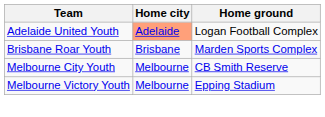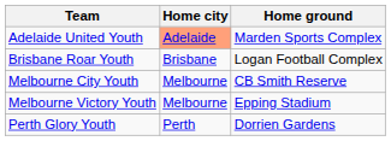 <table class="wikitable sortable" style="text-align: left;">
 <tr>
 <th>Team</th>
 <th>Home city</th>
 <th>Home ground</th>
 </tr>
 <tr>
 <td><a href='#'>Adelaide United Youth</a></td>
 <td style="background: lightsalmon;"><a href='#'>Adelaide</a></td>
-<td>Logan Football Complex</td>
+<td><a href='#'>Marden Sports Complex</a></td>
 </tr>
 <tr>
 <td><a href='#'>Brisbane Roar Youth</a></td>
 <td><a href='#'>Brisbane</a></td>
-<td><a href='#'>Marden Sports Complex</a></td>
+<td>Logan Football Complex</td>
 </tr>
 <tr>
 <td><a href='#'>Melbourne City Youth</a></td>
 <td><a href='#'>Melbourne</a></td>
 <td><a href='#'>CB Smith Reserve</a></td>
 </tr>
 <tr>
 <td><a href='#'>Melbourne Victory Youth</a></td>
 <td><a href='#'>Melbourne</a></td>
 <td><a href='#'>Epping Stadium</a></td>
 </tr>
+<tr>
+<td><a href='#'>Perth Glory Youth</a></td>
+<td><a href='#'>Perth</a></td>
+<td><a href='#'>Dorrien Gardens</a></td>
+</tr>
 </table>
